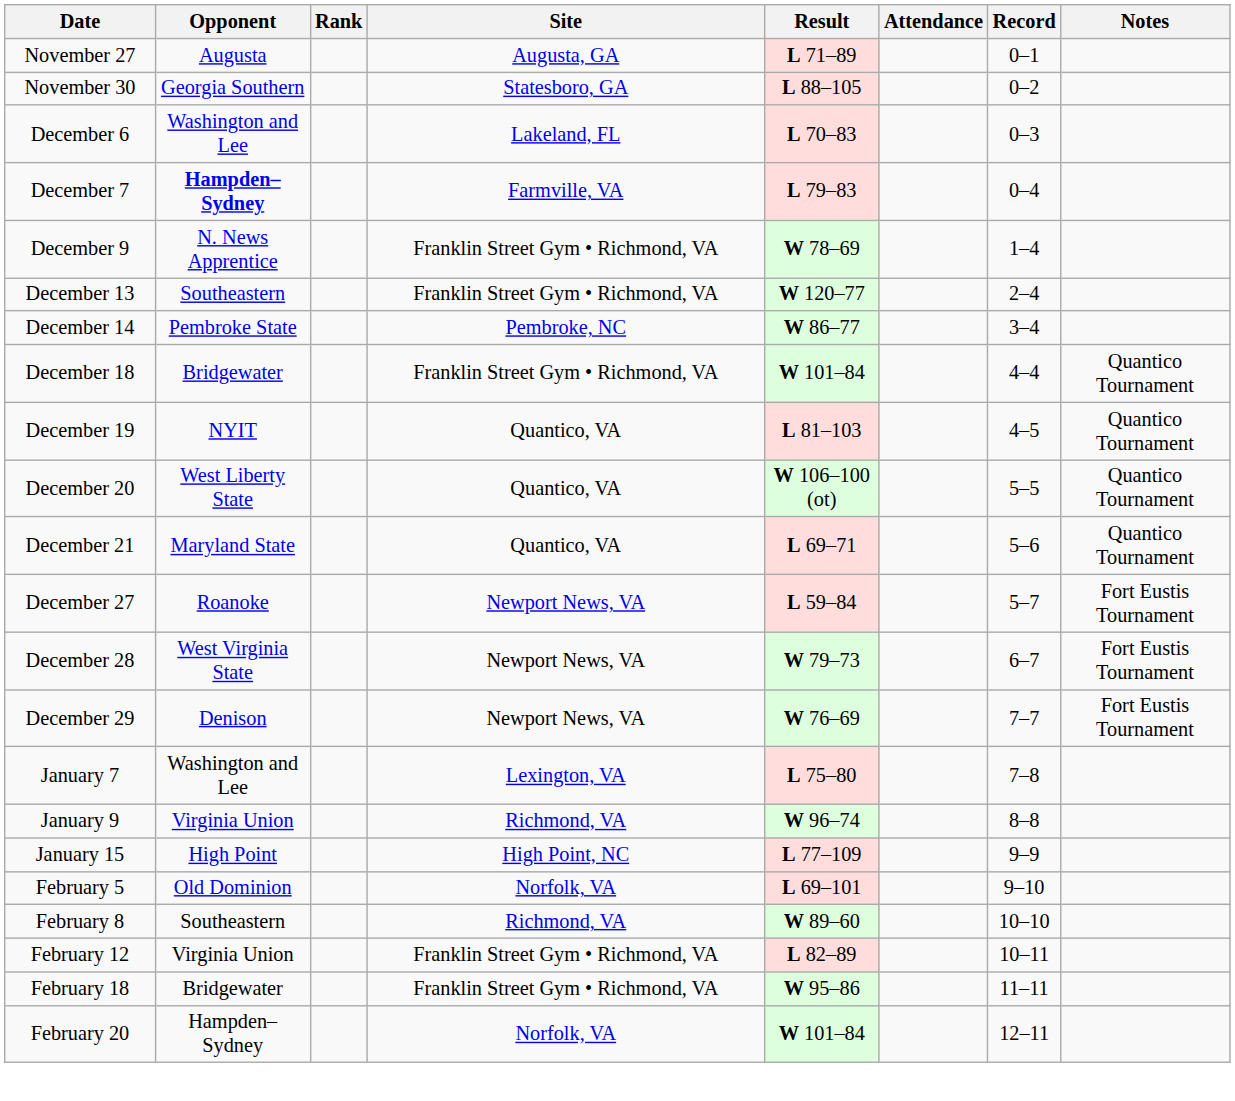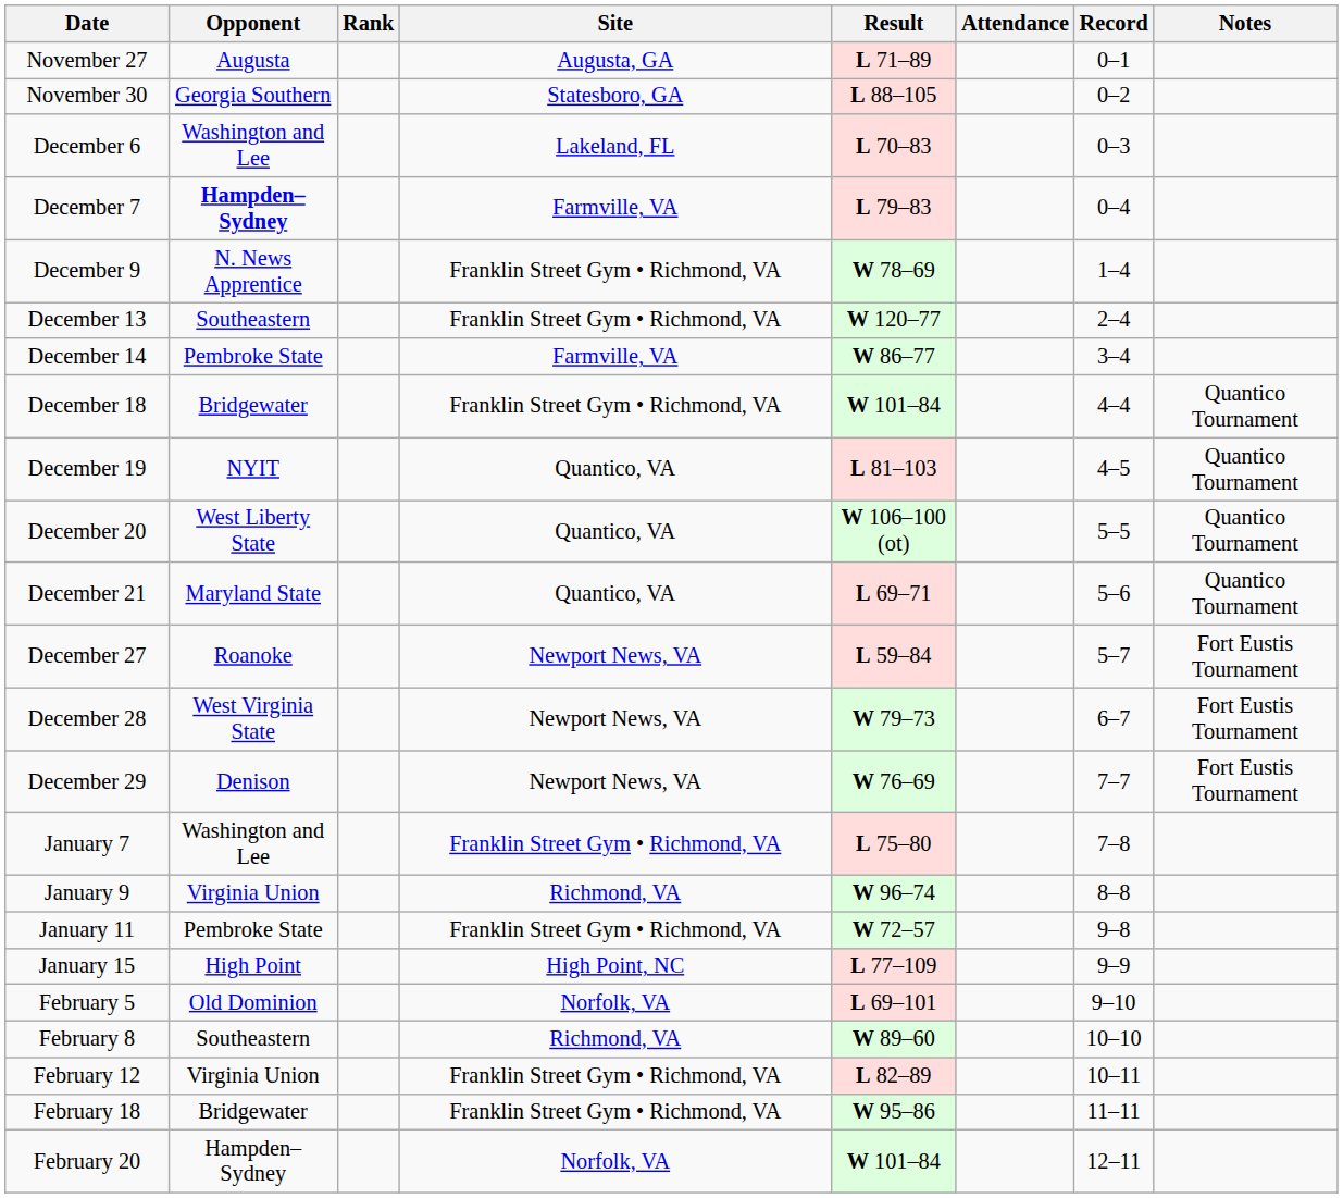 <table class="wikitable" style="text-align: center; font-size: 90%;">
 <tr>
 <th width="100">Date</th>
 <th>Opponent</th>
 <th>Rank</th>
 <th width="275">Site</th>
 <th>Result</th>
 <th>Attendance</th>
 <th>Record</th>
 <th>Notes</th>
 </tr>
 <tr>
 <td>November 27</td>
 <td><a href='#'>Augusta</a></td>
 <td></td>
 <td><a href='#'>Augusta, GA</a></td>
 <td style="background:#fdd;"><strong>L</strong> 71–89</td>
 <td></td>
 <td>0–1</td>
 <td></td>
 </tr>
 <tr>
 <td>November 30</td>
 <td><a href='#'>Georgia Southern</a></td>
 <td></td>
 <td><a href='#'>Statesboro, GA</a></td>
 <td style="background:#fdd;"><strong>L</strong> 88–105</td>
 <td></td>
 <td>0–2</td>
 <td></td>
 </tr>
 <tr>
 <td>December 6</td>
 <td><a href='#'>Washington and Lee</a></td>
 <td></td>
 <td><a href='#'>Lakeland, FL</a></td>
 <td style="background:#fdd;"><strong>L</strong> 70–83</td>
 <td></td>
 <td>0–3</td>
 <td></td>
 </tr>
 <tr>
 <td>December 7</td>
 <td><strong><a href='#'>Hampden–Sydney</a></strong></td>
 <td></td>
 <td><a href='#'>Farmville, VA</a></td>
 <td style="background:#fdd;"><strong>L</strong> 79–83</td>
 <td></td>
 <td>0–4</td>
 <td></td>
 </tr>
 <tr>
 <td>December 9</td>
 <td><a href='#'>N. News Apprentice</a></td>
 <td></td>
 <td>Franklin Street Gym • Richmond, VA</td>
 <td style="background:#dfd;"><strong>W</strong> 78–69</td>
 <td></td>
 <td>1–4</td>
 <td></td>
 </tr>
 <tr>
 <td>December 13</td>
 <td><a href='#'>Southeastern</a></td>
 <td></td>
 <td>Franklin Street Gym • Richmond, VA</td>
 <td style="background:#dfd;"><strong>W</strong> 120–77</td>
 <td></td>
 <td>2–4</td>
 <td></td>
 </tr>
 <tr>
 <td>December 14</td>
 <td><a href='#'>Pembroke State</a></td>
 <td></td>
-<td><a href='#'>Pembroke, NC</a></td>
+<td><a href='#'>Farmville, VA</a></td>
 <td style="background:#dfd;"><strong>W</strong> 86–77</td>
 <td></td>
 <td>3–4</td>
 <td></td>
 </tr>
 <tr>
 <td>December 18</td>
 <td><a href='#'>Bridgewater</a></td>
 <td></td>
 <td>Franklin Street Gym • Richmond, VA</td>
 <td style="background:#dfd;"><strong>W</strong> 101–84</td>
 <td></td>
 <td>4–4</td>
 <td>Quantico Tournament</td>
 </tr>
 <tr>
 <td>December 19</td>
 <td><a href='#'>NYIT</a></td>
 <td></td>
 <td>Quantico, VA</td>
 <td style="background:#fdd;"><strong>L</strong> 81–103</td>
 <td></td>
 <td>4–5</td>
 <td>Quantico Tournament</td>
 </tr>
 <tr>
 <td>December 20</td>
 <td><a href='#'>West Liberty State</a></td>
 <td></td>
 <td>Quantico, VA</td>
 <td style="background:#dfd;"><strong>W</strong> 106–100 (ot)</td>
 <td></td>
 <td>5–5</td>
 <td>Quantico Tournament</td>
 </tr>
 <tr>
 <td>December 21</td>
 <td><a href='#'>Maryland State</a></td>
 <td></td>
 <td>Quantico, VA</td>
 <td style="background:#fdd;"><strong>L</strong> 69–71</td>
 <td></td>
 <td>5–6</td>
 <td>Quantico Tournament</td>
 </tr>
 <tr>
 <td>December 27</td>
 <td><a href='#'>Roanoke</a></td>
 <td></td>
 <td><a href='#'>Newport News, VA</a></td>
 <td style="background:#fdd;"><strong>L</strong> 59–84</td>
 <td></td>
 <td>5–7</td>
 <td>Fort Eustis Tournament</td>
 </tr>
 <tr>
 <td>December 28</td>
 <td><a href='#'>West Virginia State</a></td>
 <td></td>
 <td>Newport News, VA</td>
 <td style="background:#dfd;"><strong>W</strong> 79–73</td>
 <td></td>
 <td>6–7</td>
 <td>Fort Eustis Tournament</td>
 </tr>
 <tr>
 <td>December 29</td>
 <td><a href='#'>Denison</a></td>
 <td></td>
 <td>Newport News, VA</td>
 <td style="background:#dfd;"><strong>W</strong> 76–69</td>
 <td></td>
 <td>7–7</td>
 <td>Fort Eustis Tournament</td>
 </tr>
 <tr>
 <td>January 7</td>
 <td>Washington and Lee</td>
 <td></td>
-<td><a href='#'>Lexington, VA</a></td>
+<td><a href='#'>Franklin Street Gym</a> • <a href='#'>Richmond, VA</a></td>
 <td style="background:#fdd;"><strong>L</strong> 75–80</td>
 <td></td>
 <td>7–8</td>
 <td></td>
 </tr>
 <tr>
 <td>January 9</td>
 <td><a href='#'>Virginia Union</a></td>
 <td></td>
 <td><a href='#'>Richmond, VA</a></td>
 <td style="background:#dfd;"><strong>W</strong> 96–74</td>
 <td></td>
 <td>8–8</td>
+<td></td>
+</tr>
+<tr>
+<td>January 11</td>
+<td>Pembroke State</td>
+<td></td>
+<td>Franklin Street Gym • Richmond, VA</td>
+<td style="background:#dfd;"><strong>W</strong> 72–57</td>
+<td></td>
+<td>9–8</td>
 <td></td>
 </tr>
 <tr>
 <td>January 15</td>
 <td><a href='#'>High Point</a></td>
 <td></td>
 <td><a href='#'>High Point, NC</a></td>
 <td style="background:#fdd;"><strong>L</strong> 77–109</td>
 <td></td>
 <td>9–9</td>
 <td></td>
 </tr>
 <tr>
 <td>February 5</td>
 <td><a href='#'>Old Dominion</a></td>
 <td></td>
 <td><a href='#'>Norfolk, VA</a></td>
 <td style="background:#fdd;"><strong>L</strong> 69–101</td>
 <td></td>
 <td>9–10</td>
 <td></td>
 </tr>
 <tr>
 <td>February 8</td>
 <td>Southeastern</td>
 <td></td>
 <td><a href='#'>Richmond, VA</a></td>
 <td style="background:#dfd;"><strong>W</strong> 89–60</td>
 <td></td>
 <td>10–10</td>
 <td></td>
 </tr>
 <tr>
 <td>February 12</td>
 <td>Virginia Union</td>
 <td></td>
 <td>Franklin Street Gym • Richmond, VA</td>
 <td style="background:#fdd;"><strong>L</strong> 82–89</td>
 <td></td>
 <td>10–11</td>
 <td></td>
 </tr>
 <tr>
 <td>February 18</td>
 <td>Bridgewater</td>
 <td></td>
 <td>Franklin Street Gym • Richmond, VA</td>
 <td style="background:#dfd;"><strong>W</strong> 95–86</td>
 <td></td>
 <td>11–11</td>
 <td></td>
 </tr>
 <tr>
 <td>February 20</td>
 <td>Hampden–Sydney</td>
 <td></td>
 <td><a href='#'>Norfolk, VA</a></td>
 <td style="background:#dfd;"><strong>W</strong> 101–84</td>
 <td></td>
 <td>12–11</td>
 <td></td>
 </tr>
 </table>
